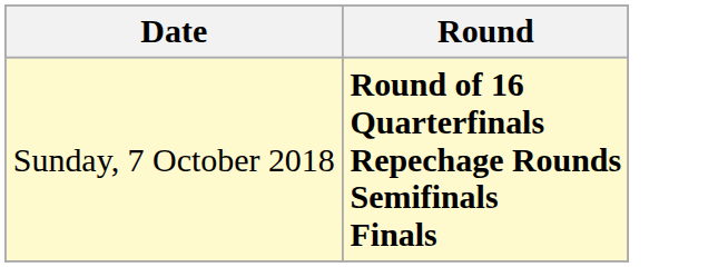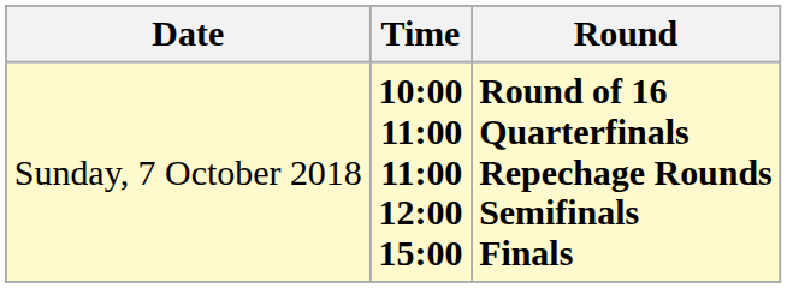 <table class="wikitable">
 <tr>
 <th>Date</th>
+<th>Time</th>
 <th>Round</th>
 </tr>
 <tr>
 <td style="background:lemonchiffon">Sunday, 7 October 2018</td>
+<td style="background:lemonchiffon" align="right"><strong>10:00<br>11:00<br>11:00<br>12:00<br>15:00</strong></td>
 <td style="background:lemonchiffon"><strong>Round of 16<br>Quarterfinals<br>Repechage Rounds<br>Semifinals<br>Finals</strong></td>
 </tr>
 </table>
